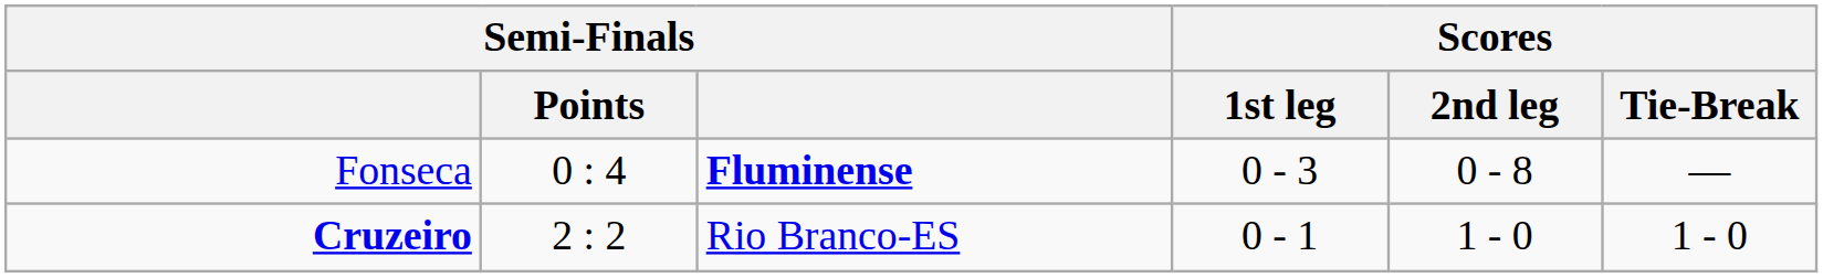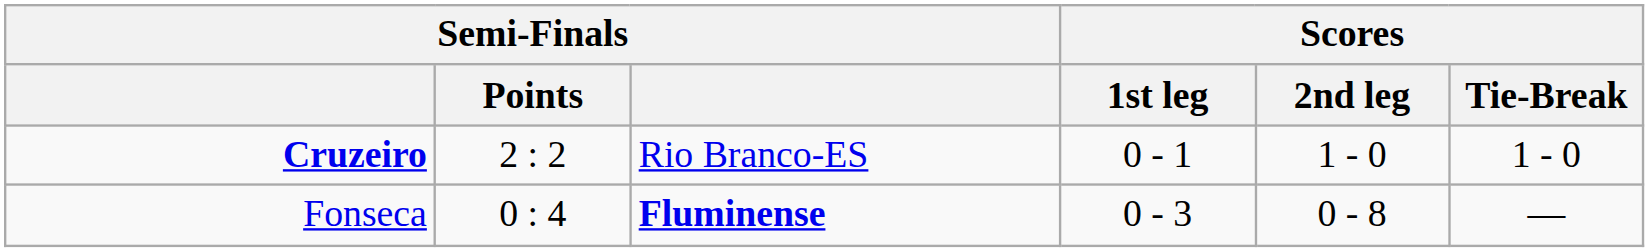 <table class="wikitable" style="text-align:center;">
 <tr>
 <th colspan=3>Semi-Finals</th>
 <th colspan=3>Scores</th>
 </tr>
 <tr>
 <th width="175"></th>
 <th width="75">Points</th>
 <th width="175"></th>
 <th width="75">1st leg</th>
 <th width="75">2nd leg</th>
 <th width="75">Tie-Break</th>
 </tr>
 <tr>
+<td align=right><strong><a href='#'>Cruzeiro</a></strong></td>
+<td>2 : 2</td>
+<td align=left><a href='#'>Rio Branco-ES</a></td>
+<td>0 - 1</td>
+<td>1 - 0</td>
+<td>1 - 0</td>
+</tr>
+<tr>
 <td align=right><a href='#'>Fonseca</a></td>
 <td>0 : 4</td>
 <td align=left><strong><a href='#'>Fluminense</a></strong></td>
 <td>0 - 3</td>
 <td>0 - 8</td>
 <td>—</td>
 </tr>
-<tr>
-<td align=right><strong><a href='#'>Cruzeiro</a></strong></td>
-<td>2 : 2</td>
-<td align=left><a href='#'>Rio Branco-ES</a></td>
-<td>0 - 1</td>
-<td>1 - 0</td>
-<td>1 - 0</td>
-</tr>
 </table>
